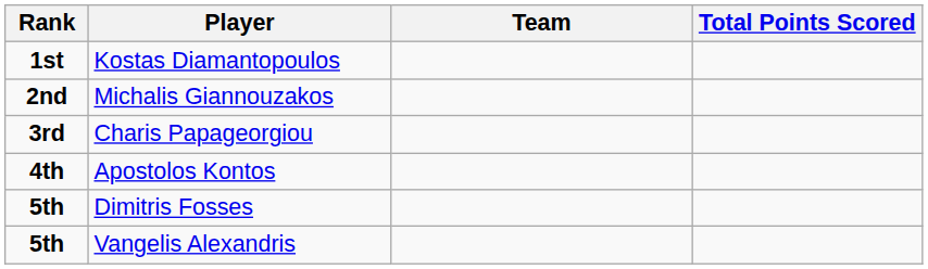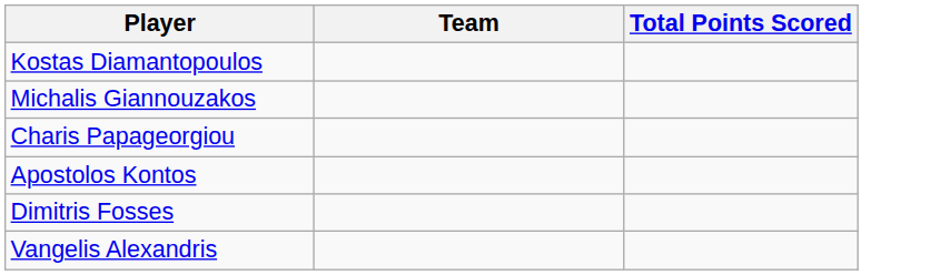 <table class="wikitable sortable">
 <tr>
-<th style="width:50px;">Rank</th>
 <th style="width:200px;">Player</th>
 <th style="width:200px;">Team</th>
 <th style="width:150px;"><a href='#'>Total Points Scored</a></th>
 </tr>
 <tr>
-<td style="text-align:center;"><strong>1st</strong></td>
 <td> <a href='#'>Kostas Diamantopoulos</a></td>
 <td></td>
 <td></td>
 </tr>
 <tr>
-<td style="text-align:center;"><strong>2nd</strong></td>
 <td> <a href='#'>Michalis Giannouzakos</a></td>
 <td></td>
 <td></td>
 </tr>
 <tr>
-<td style="text-align:center;"><strong>3rd</strong></td>
 <td> <a href='#'>Charis Papageorgiou</a></td>
 <td></td>
 <td></td>
 </tr>
 <tr>
-<td style="text-align:center;"><strong>4th</strong></td>
 <td> <a href='#'>Apostolos Kontos</a></td>
 <td></td>
 <td></td>
 </tr>
 <tr>
-<td style="text-align:center;"><strong>5th</strong></td>
 <td> <a href='#'>Dimitris Fosses</a></td>
 <td></td>
 <td></td>
 </tr>
 <tr>
-<td style="text-align:center;"><strong>5th</strong></td>
 <td> <a href='#'>Vangelis Alexandris</a></td>
 <td></td>
 <td></td>
 </tr>
 </table>
